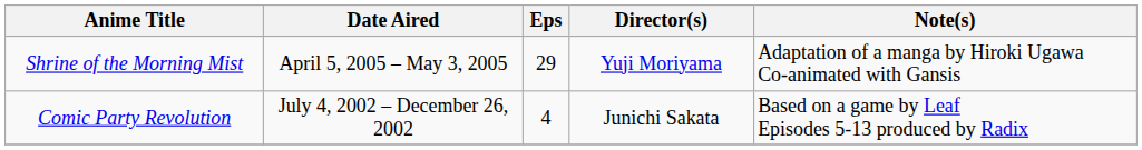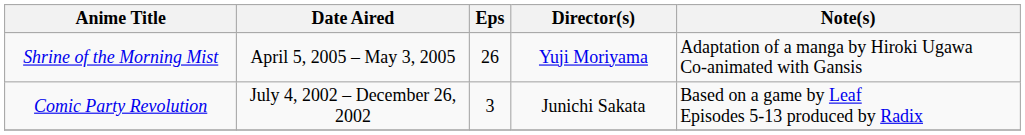 <table class="wikitable" style="text-align:center; margin=auto;">
 <tr>
 <th width=200>Anime Title</th>
 <th width=200>Date Aired</th>
 <th width=30>Eps</th>
 <th width=140>Director(s)</th>
 <th width=300>Note(s)</th>
 </tr>
 <tr>
 <td><em><a href='#'>Shrine of the Morning Mist</a></em></td>
 <td>April 5, 2005 – May 3, 2005</td>
-<td>29</td>
+<td>26</td>
 <td><a href='#'>Yuji Moriyama</a></td>
 <td style="text-align:left;">Adaptation of a manga by Hiroki Ugawa<br>Co-animated with Gansis</td>
 </tr>
 <tr>
 <td><em><a href='#'>Comic Party Revolution</a></em></td>
 <td>July 4, 2002 – December 26, 2002</td>
-<td>4</td>
+<td>3</td>
 <td>Junichi Sakata</td>
 <td style="text-align:left;">Based on a game by <a href='#'>Leaf</a><br>Episodes 5-13 produced by <a href='#'>Radix</a></td>
 </tr>
 <tr>
 </tr>
 </table>
